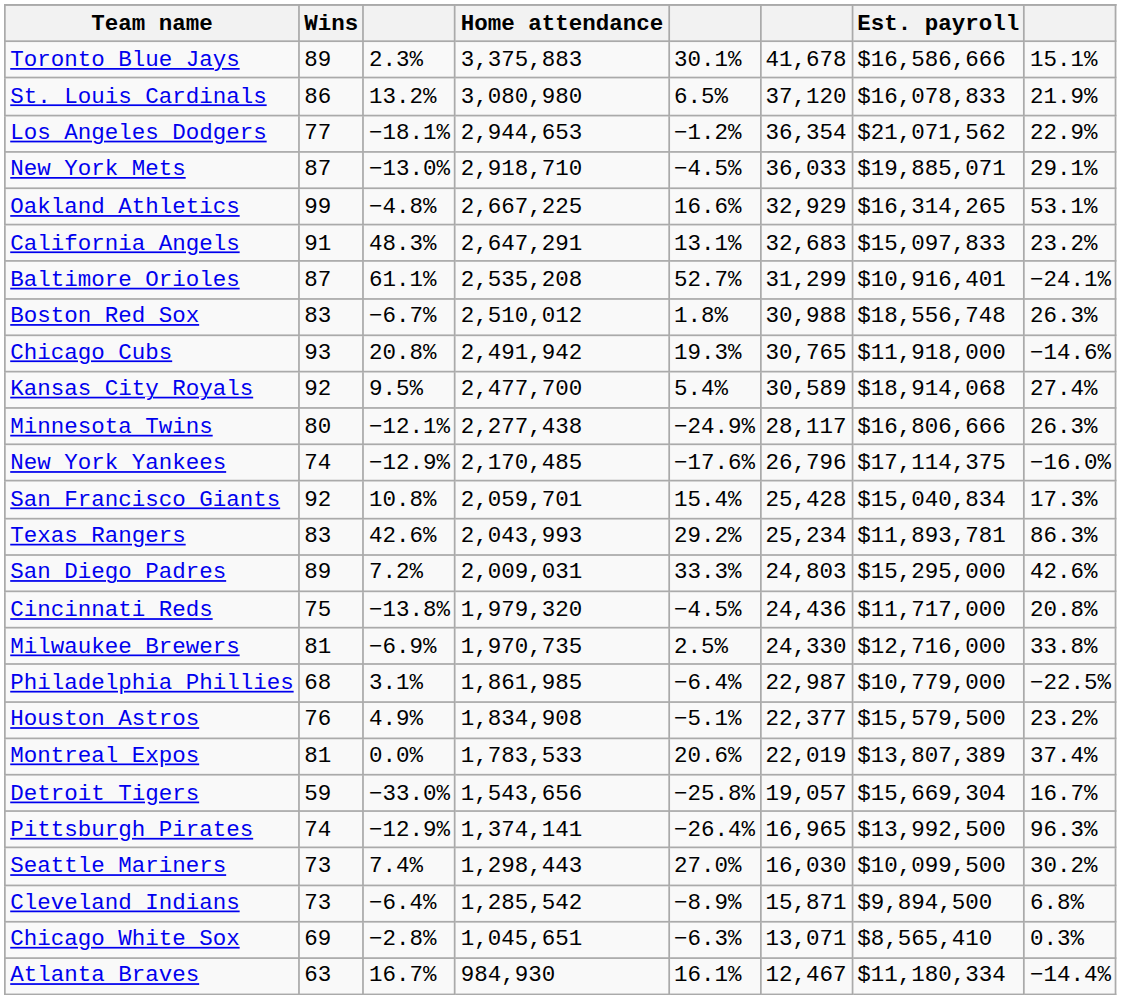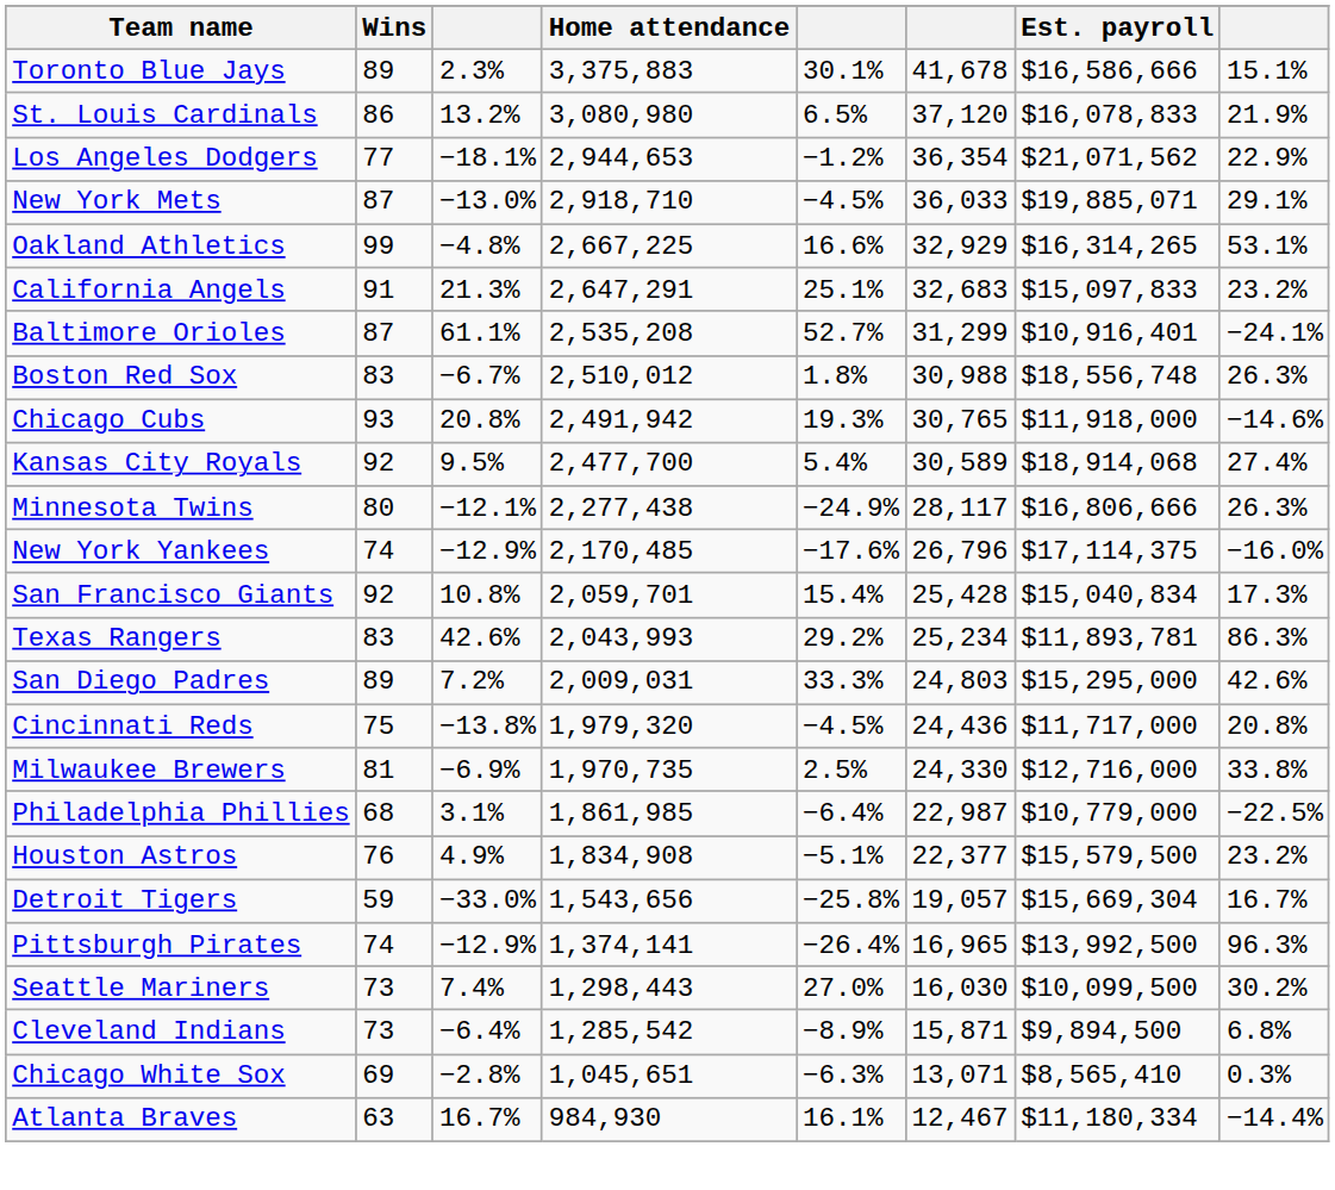 <table class="wikitable sortable">
 <tr style="text-align:center; font-size:larger;">
 </tr>
 <tr>
 <th>Team name</th>
 <th>Wins</th>
 <th></th>
 <th>Home attendance</th>
 <th></th>
 <th></th>
 <th>Est. payroll</th>
 <th></th>
 </tr>
 <tr>
 <td><a href='#'>Toronto Blue Jays</a></td>
 <td>89</td>
 <td>2.3%</td>
 <td>3,375,883</td>
 <td>30.1%</td>
 <td>41,678</td>
 <td>$16,586,666</td>
 <td>15.1%</td>
 </tr>
 <tr>
 <td><a href='#'>St. Louis Cardinals</a></td>
 <td>86</td>
 <td>13.2%</td>
 <td>3,080,980</td>
 <td>6.5%</td>
 <td>37,120</td>
 <td>$16,078,833</td>
 <td>21.9%</td>
 </tr>
 <tr>
 <td><a href='#'>Los Angeles Dodgers</a></td>
 <td>77</td>
 <td>−18.1%</td>
 <td>2,944,653</td>
 <td>−1.2%</td>
 <td>36,354</td>
 <td>$21,071,562</td>
 <td>22.9%</td>
 </tr>
 <tr>
 <td><a href='#'>New York Mets</a></td>
 <td>87</td>
 <td>−13.0%</td>
 <td>2,918,710</td>
 <td>−4.5%</td>
 <td>36,033</td>
 <td>$19,885,071</td>
 <td>29.1%</td>
 </tr>
 <tr>
 <td><a href='#'>Oakland Athletics</a></td>
 <td>99</td>
 <td>−4.8%</td>
 <td>2,667,225</td>
 <td>16.6%</td>
 <td>32,929</td>
 <td>$16,314,265</td>
 <td>53.1%</td>
 </tr>
 <tr>
 <td><a href='#'>California Angels</a></td>
 <td>91</td>
-<td>48.3%</td>
+<td>21.3%</td>
 <td>2,647,291</td>
-<td>13.1%</td>
+<td>25.1%</td>
 <td>32,683</td>
 <td>$15,097,833</td>
 <td>23.2%</td>
 </tr>
 <tr>
 <td><a href='#'>Baltimore Orioles</a></td>
 <td>87</td>
 <td>61.1%</td>
 <td>2,535,208</td>
 <td>52.7%</td>
 <td>31,299</td>
 <td>$10,916,401</td>
 <td>−24.1%</td>
 </tr>
 <tr>
 <td><a href='#'>Boston Red Sox</a></td>
 <td>83</td>
 <td>−6.7%</td>
 <td>2,510,012</td>
 <td>1.8%</td>
 <td>30,988</td>
 <td>$18,556,748</td>
 <td>26.3%</td>
 </tr>
 <tr>
 <td><a href='#'>Chicago Cubs</a></td>
 <td>93</td>
 <td>20.8%</td>
 <td>2,491,942</td>
 <td>19.3%</td>
 <td>30,765</td>
 <td>$11,918,000</td>
 <td>−14.6%</td>
 </tr>
 <tr>
 <td><a href='#'>Kansas City Royals</a></td>
 <td>92</td>
 <td>9.5%</td>
 <td>2,477,700</td>
 <td>5.4%</td>
 <td>30,589</td>
 <td>$18,914,068</td>
 <td>27.4%</td>
 </tr>
 <tr>
 <td><a href='#'>Minnesota Twins</a></td>
 <td>80</td>
 <td>−12.1%</td>
 <td>2,277,438</td>
 <td>−24.9%</td>
 <td>28,117</td>
 <td>$16,806,666</td>
 <td>26.3%</td>
 </tr>
 <tr>
 <td><a href='#'>New York Yankees</a></td>
 <td>74</td>
 <td>−12.9%</td>
 <td>2,170,485</td>
 <td>−17.6%</td>
 <td>26,796</td>
 <td>$17,114,375</td>
 <td>−16.0%</td>
 </tr>
 <tr>
 <td><a href='#'>San Francisco Giants</a></td>
 <td>92</td>
 <td>10.8%</td>
 <td>2,059,701</td>
 <td>15.4%</td>
 <td>25,428</td>
 <td>$15,040,834</td>
 <td>17.3%</td>
 </tr>
 <tr>
 <td><a href='#'>Texas Rangers</a></td>
 <td>83</td>
 <td>42.6%</td>
 <td>2,043,993</td>
 <td>29.2%</td>
 <td>25,234</td>
 <td>$11,893,781</td>
 <td>86.3%</td>
 </tr>
 <tr>
 <td><a href='#'>San Diego Padres</a></td>
 <td>89</td>
 <td>7.2%</td>
 <td>2,009,031</td>
 <td>33.3%</td>
 <td>24,803</td>
 <td>$15,295,000</td>
 <td>42.6%</td>
 </tr>
 <tr>
 <td><a href='#'>Cincinnati Reds</a></td>
 <td>75</td>
 <td>−13.8%</td>
 <td>1,979,320</td>
 <td>−4.5%</td>
 <td>24,436</td>
 <td>$11,717,000</td>
 <td>20.8%</td>
 </tr>
 <tr>
 <td><a href='#'>Milwaukee Brewers</a></td>
 <td>81</td>
 <td>−6.9%</td>
 <td>1,970,735</td>
 <td>2.5%</td>
 <td>24,330</td>
 <td>$12,716,000</td>
 <td>33.8%</td>
 </tr>
 <tr>
 <td><a href='#'>Philadelphia Phillies</a></td>
 <td>68</td>
 <td>3.1%</td>
 <td>1,861,985</td>
 <td>−6.4%</td>
 <td>22,987</td>
 <td>$10,779,000</td>
 <td>−22.5%</td>
 </tr>
 <tr>
 <td><a href='#'>Houston Astros</a></td>
 <td>76</td>
 <td>4.9%</td>
 <td>1,834,908</td>
 <td>−5.1%</td>
 <td>22,377</td>
 <td>$15,579,500</td>
 <td>23.2%</td>
 </tr>
 <tr>
-<td><a href='#'>Montreal Expos</a></td>
-<td>81</td>
-<td>0.0%</td>
-<td>1,783,533</td>
-<td>20.6%</td>
-<td>22,019</td>
-<td>$13,807,389</td>
-<td>37.4%</td>
-</tr>
-<tr>
 <td><a href='#'>Detroit Tigers</a></td>
 <td>59</td>
 <td>−33.0%</td>
 <td>1,543,656</td>
 <td>−25.8%</td>
 <td>19,057</td>
 <td>$15,669,304</td>
 <td>16.7%</td>
 </tr>
 <tr>
 <td><a href='#'>Pittsburgh Pirates</a></td>
 <td>74</td>
 <td>−12.9%</td>
 <td>1,374,141</td>
 <td>−26.4%</td>
 <td>16,965</td>
 <td>$13,992,500</td>
 <td>96.3%</td>
 </tr>
 <tr>
 <td><a href='#'>Seattle Mariners</a></td>
 <td>73</td>
 <td>7.4%</td>
 <td>1,298,443</td>
 <td>27.0%</td>
 <td>16,030</td>
 <td>$10,099,500</td>
 <td>30.2%</td>
 </tr>
 <tr>
 <td><a href='#'>Cleveland Indians</a></td>
 <td>73</td>
 <td>−6.4%</td>
 <td>1,285,542</td>
 <td>−8.9%</td>
 <td>15,871</td>
 <td>$9,894,500</td>
 <td>6.8%</td>
 </tr>
 <tr>
 <td><a href='#'>Chicago White Sox</a></td>
 <td>69</td>
 <td>−2.8%</td>
 <td>1,045,651</td>
 <td>−6.3%</td>
 <td>13,071</td>
 <td>$8,565,410</td>
 <td>0.3%</td>
 </tr>
 <tr>
 <td><a href='#'>Atlanta Braves</a></td>
 <td>63</td>
 <td>16.7%</td>
 <td>984,930</td>
 <td>16.1%</td>
 <td>12,467</td>
 <td>$11,180,334</td>
 <td>−14.4%</td>
 </tr>
 </table>
